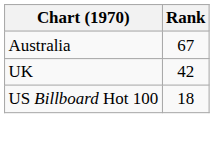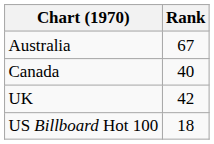 <table class="wikitable sortable">
 <tr>
 <th align="left">Chart (1970)</th>
 <th style="text-align:center;">Rank</th>
 </tr>
 <tr>
 <td>Australia</td>
 <td style="text-align:center;">67</td>
 </tr>
 <tr>
+<td>Canada</td>
+<td style="text-align:center;">40</td>
+</tr>
+<tr>
 <td>UK</td>
 <td style="text-align:center;">42</td>
 </tr>
 <tr>
 <td>US <em>Billboard</em> Hot 100</td>
 <td style="text-align:center;">18</td>
 </tr>
 </table>
